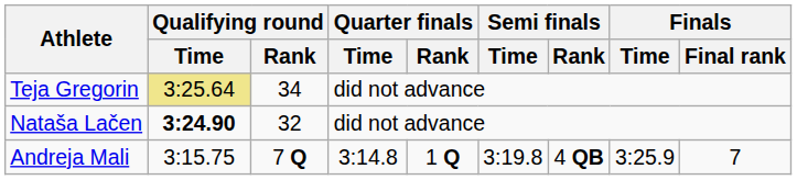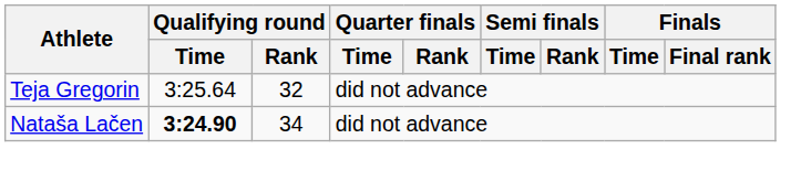 <table class="wikitable" style="font-size:90%">
 <tr>
 <th rowspan="2">Athlete</th>
 <th colspan="2">Qualifying round</th>
 <th colspan="2">Quarter finals</th>
 <th colspan="2">Semi finals</th>
 <th colspan="2">Finals</th>
 </tr>
 <tr>
 <th>Time</th>
 <th>Rank</th>
 <th>Time</th>
 <th>Rank</th>
 <th>Time</th>
 <th>Rank</th>
 <th>Time</th>
 <th>Final rank</th>
 </tr>
 <tr>
 <td><a href='#'>Teja Gregorin</a></td>
-<td align="center" style="background: khaki;">3:25.64</td>
-<td align="center">34</td>
+<td align="center">3:25.64</td>
+<td align="center">32</td>
 <td colspan="6">did not advance</td>
 </tr>
 <tr>
 <td><a href='#'>Nataša Lačen</a></td>
 <td align="center"><strong>3:24.90</strong></td>
-<td align="center">32</td>
+<td align="center">34</td>
 <td colspan="6">did not advance</td>
 </tr>
-<tr>
-<td><a href='#'>Andreja Mali</a></td>
-<td align="center">3:15.75</td>
-<td align="center">7 <strong>Q</strong></td>
-<td align="center">3:14.8</td>
-<td align="center">1 <strong>Q</strong></td>
-<td align="center">3:19.8</td>
-<td align="center">4 <strong>QB</strong></td>
-<td align="center">3:25.9</td>
-<td align="center">7</td>
-</tr>
 </table>
